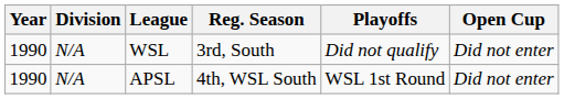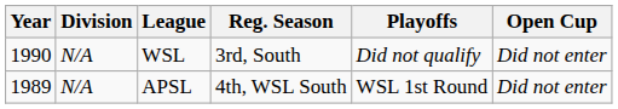 <table class="wikitable">
 <tr>
 <th>Year</th>
 <th>Division</th>
 <th>League</th>
 <th>Reg. Season</th>
 <th>Playoffs</th>
 <th>Open Cup</th>
 </tr>
 <tr>
 <td>1990</td>
 <td><em>N/A</em></td>
 <td>WSL</td>
 <td>3rd, South</td>
 <td><em>Did not qualify</em></td>
 <td><em>Did not enter</em></td>
 </tr>
 <tr>
-<td>1990</td>
+<td>1989</td>
 <td><em>N/A</em></td>
 <td>APSL</td>
 <td>4th, WSL South</td>
 <td>WSL 1st Round</td>
 <td><em>Did not enter</em></td>
 </tr>
 </table>
